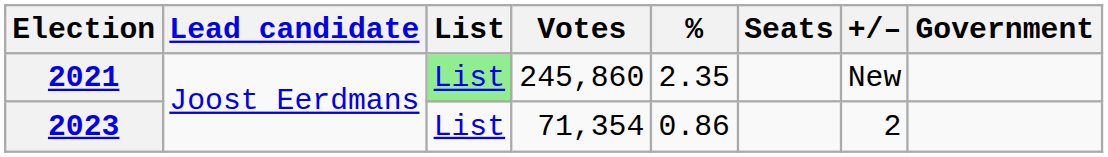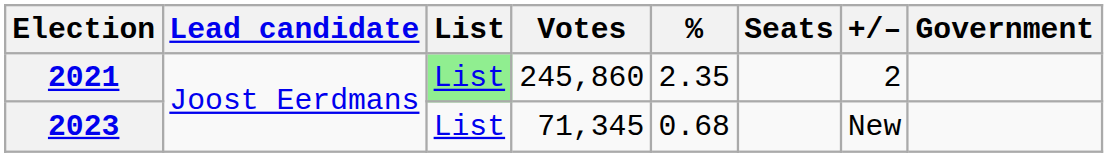 <table class="wikitable" style="text-align: right;">
 <tr>
 <th>Election</th>
 <th><a href='#'>Lead candidate</a></th>
 <th>List</th>
 <th>Votes</th>
 <th>%</th>
 <th>Seats</th>
 <th>+/–</th>
 <th>Government</th>
 </tr>
 <tr>
 <th><a href='#'>2021</a></th>
 <td rowspan="2" align="left"><a href='#'>Joost Eerdmans</a></td>
 <td align="left" style="background: lightgreen;"><a href='#'>List</a></td>
 <td>245,860</td>
 <td>2.35</td>
 <td></td>
-<td>New</td>
+<td> 2</td>
 <td></td>
 </tr>
 <tr>
 <th><a href='#'>2023</a></th>
 <td align="left"><a href='#'>List</a></td>
-<td>71,354</td>
-<td>0.86</td>
+<td>71,345</td>
+<td>0.68</td>
 <td></td>
-<td> 2</td>
+<td>New</td>
 <td></td>
 </tr>
 </table>
